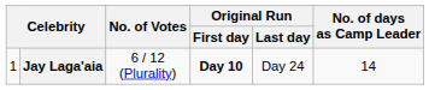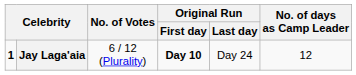 <table class="wikitable" style="margin:auto; text-align:center;">
 <tr>
 <th colspan="2" rowspan="2">Celebrity</th>
 <th rowspan="2">No. of Votes</th>
 <th colspan="2">Original Run</th>
 <th rowspan="2">No. of days<br>as Camp Leader</th>
 </tr>
 <tr>
 <th>First day</th>
 <th>Last day</th>
 </tr>
 <tr>
-<td>1</td>
+<td><strong>1</strong></td>
 <th>Jay Laga'aia</th>
 <td>6 / 12<br>(<a href='#'>Plurality</a>)</td>
 <td><strong>Day 10</strong></td>
 <td>Day 24</td>
-<td>14</td>
+<td>12</td>
 </tr>
 </table>
